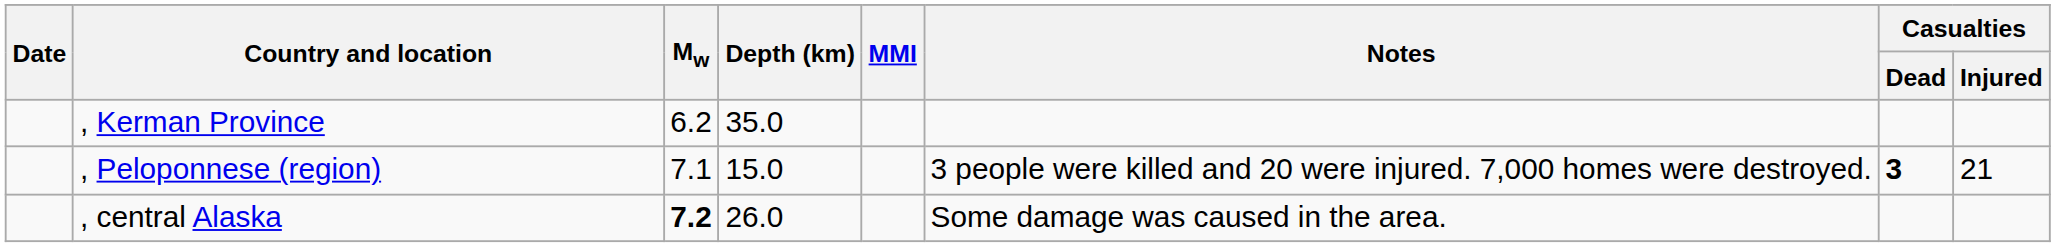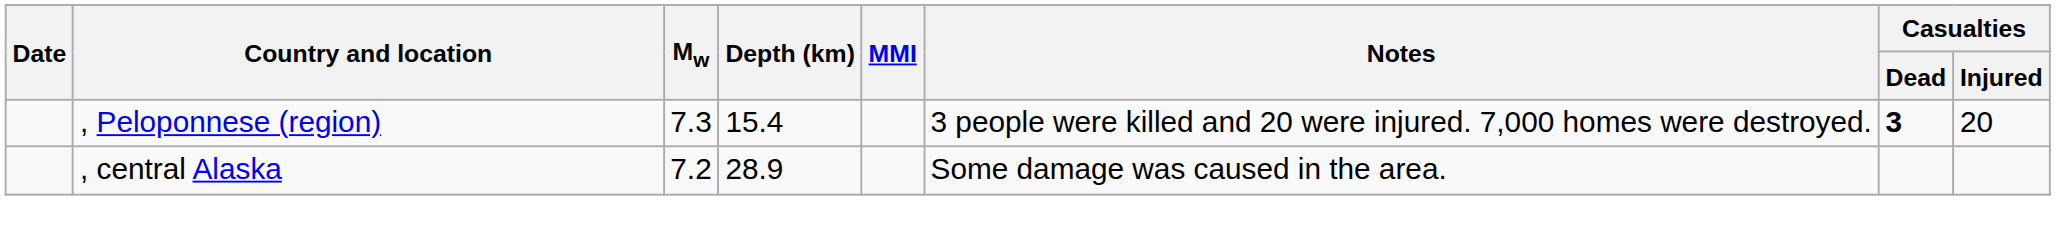 <table class="wikitable sortable sort-under" style="border:1px black; margin-left:1em;">
 <tr>
 <th rowspan="2"><small>Date</small></th>
 <th rowspan="2" style="width: 310px"><small>Country and location</small></th>
 <th rowspan="2"><small>M<sub>w</sub></small></th>
 <th rowspan="2"><small>Depth (km)</small></th>
 <th rowspan="2"><small><a href='#'>MMI</a></small></th>
 <th rowspan="2" class="unsortable"><small>Notes</small></th>
 <th colspan="2"><small>Casualties</small></th>
 </tr>
 <tr>
 <th><small>Dead</small></th>
 <th><small>Injured</small></th>
 </tr>
 <tr>
 <td></td>
-<td>, <a href='#'>Kerman Province</a></td>
-<td>6.2</td>
-<td>35.0</td>
-<td></td>
-<td></td>
-<td></td>
-<td></td>
-</tr>
-<tr>
-<td></td>
 <td>, <a href='#'>Peloponnese (region)</a></td>
-<td>7.1</td>
-<td>15.0</td>
+<td>7.3</td>
+<td>15.4</td>
 <td></td>
 <td>3 people were killed and 20 were injured. 7,000 homes were destroyed.</td>
 <td><strong>3</strong></td>
-<td>21</td>
+<td>20</td>
 </tr>
 <tr>
 <td></td>
 <td>, central <a href='#'>Alaska</a></td>
-<td><strong>7.2</strong></td>
-<td>26.0</td>
+<td>7.2</td>
+<td>28.9</td>
 <td></td>
 <td>Some damage was caused in the area.</td>
 <td></td>
 <td></td>
 </tr>
 </table>
